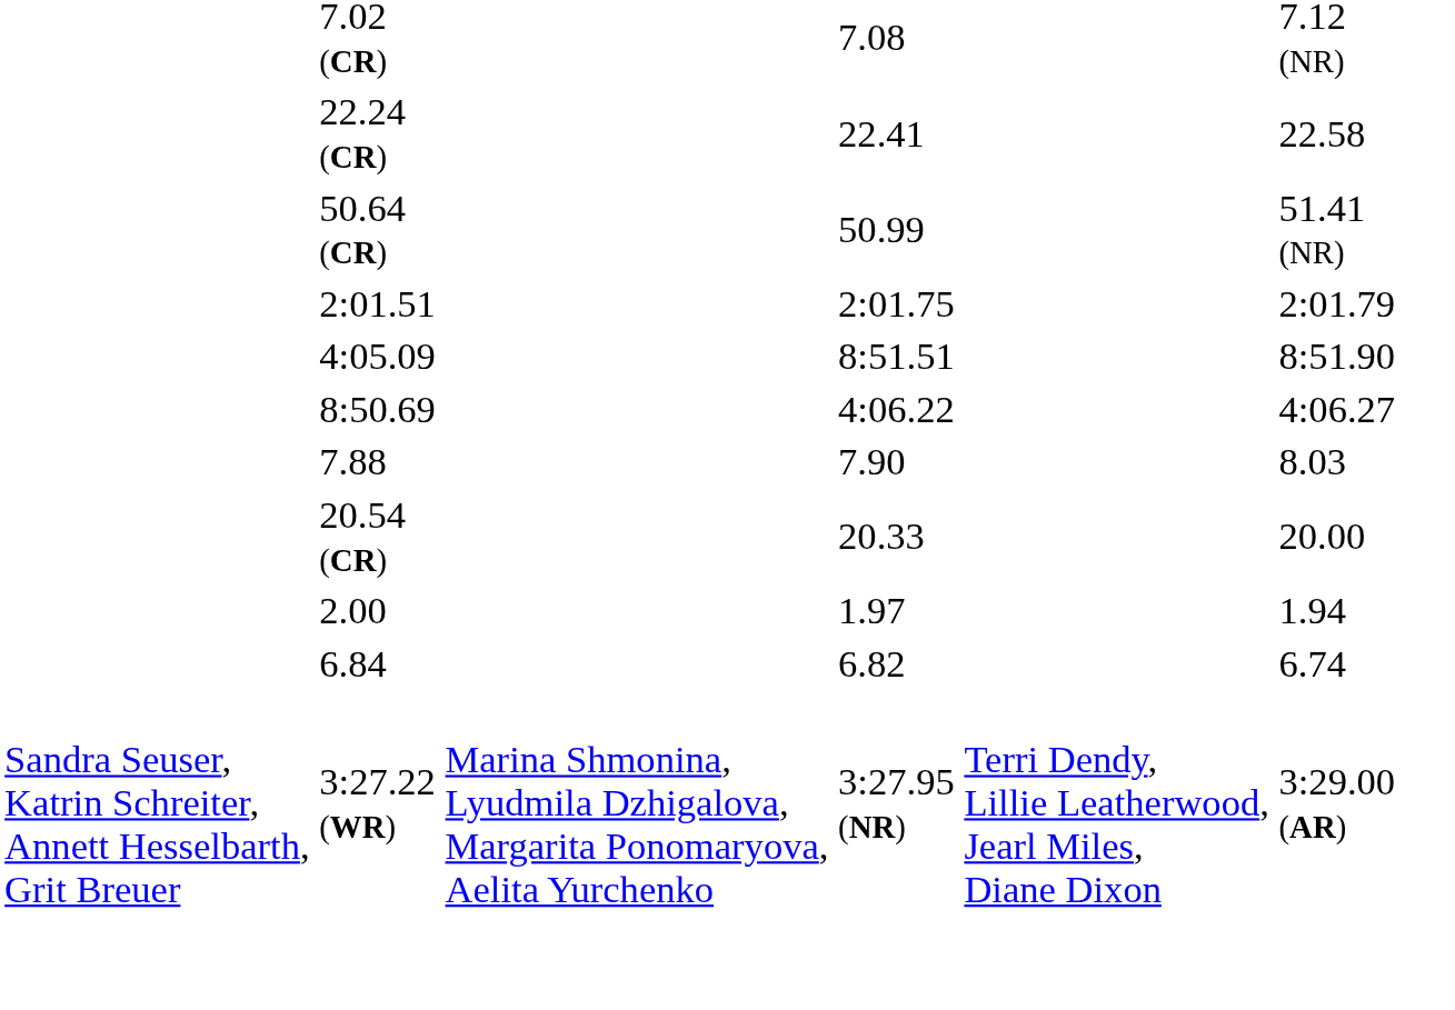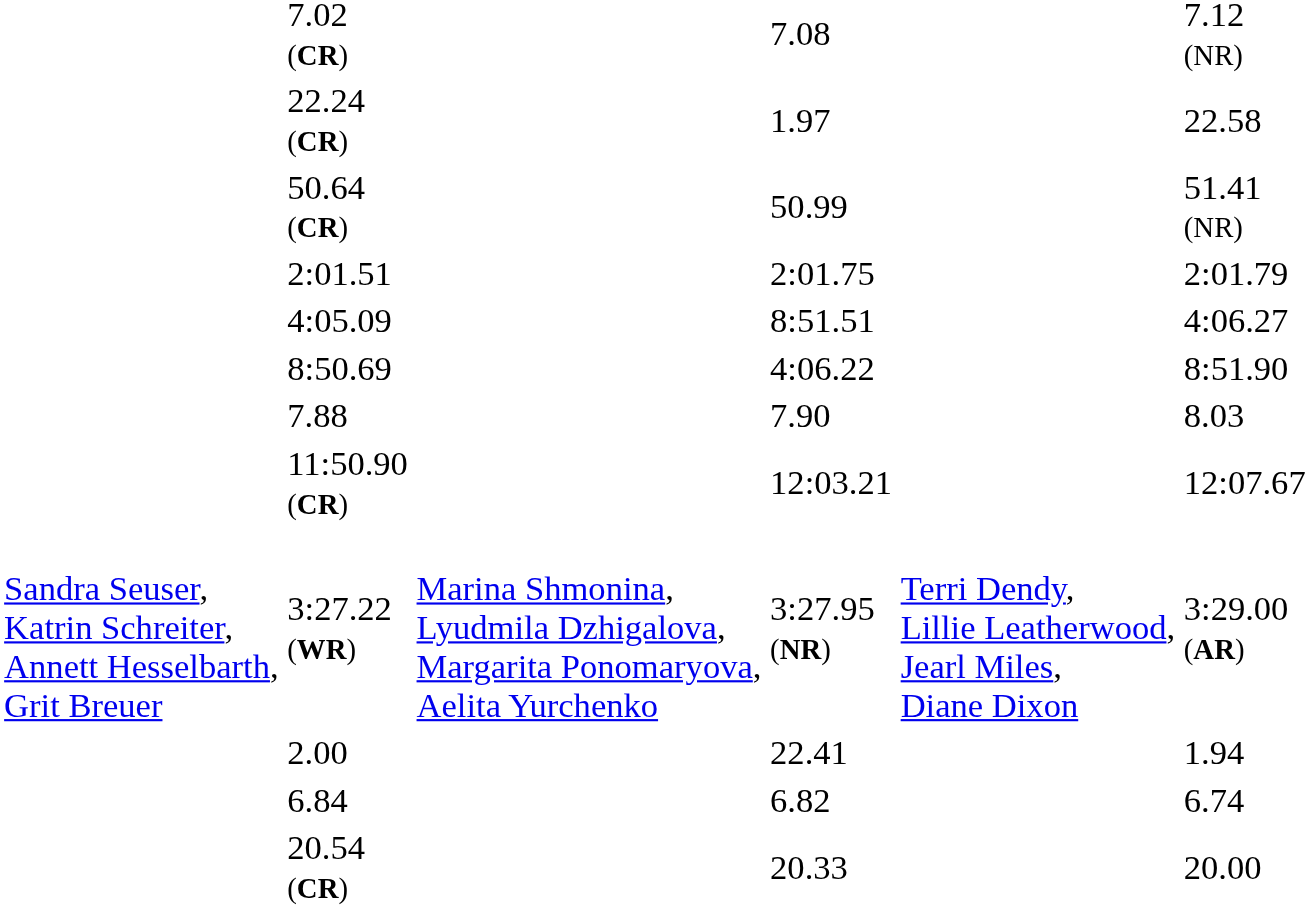 <table>
 <tr>
 <td></td>
 <td></td>
 <td>7.02<br><small>(<strong>CR</strong>)</small></td>
 <td></td>
 <td>7.08</td>
 <td></td>
 <td>7.12<br><small>(NR)</small></td>
 </tr>
 <tr>
 <td></td>
 <td></td>
 <td>22.24<br><small>(<strong>CR</strong>)</small></td>
 <td></td>
-<td>22.41</td>
+<td>1.97</td>
 <td></td>
 <td>22.58</td>
 </tr>
 <tr>
 <td></td>
 <td></td>
 <td>50.64<br><small>(<strong>CR</strong>)</small></td>
 <td></td>
 <td>50.99</td>
 <td></td>
 <td>51.41<br><small>(NR)</small></td>
 </tr>
 <tr>
 <td></td>
 <td></td>
 <td>2:01.51</td>
 <td></td>
 <td>2:01.75</td>
 <td></td>
 <td>2:01.79</td>
 </tr>
 <tr>
 <td></td>
 <td></td>
 <td>4:05.09</td>
 <td></td>
 <td>8:51.51</td>
 <td></td>
-<td>8:51.90</td>
+<td>4:06.27</td>
 </tr>
 <tr>
 <td></td>
 <td></td>
 <td>8:50.69</td>
 <td></td>
 <td>4:06.22</td>
 <td></td>
-<td>4:06.27</td>
+<td>8:51.90</td>
 </tr>
 <tr>
 <td></td>
 <td></td>
 <td>7.88</td>
 <td></td>
 <td>7.90</td>
 <td></td>
 <td>8.03</td>
 </tr>
 <tr>
 <td></td>
 <td></td>
-<td>20.54<br><small>(<strong>CR</strong>)</small></td>
+<td>11:50.90<br><small>(<strong>CR</strong>)</small></td>
 <td></td>
-<td>20.33</td>
+<td>12:03.21</td>
 <td></td>
-<td>20.00</td>
+<td>12:07.67</td>
+</tr>
+<tr>
+<td></td>
+<td><br><a href='#'>Sandra Seuser</a>,<br><a href='#'>Katrin Schreiter</a>,<br><a href='#'>Annett Hesselbarth</a>,<br><a href='#'>Grit Breuer</a></td>
+<td>3:27.22<br><small>(<strong>WR</strong>)</small></td>
+<td><br><a href='#'>Marina Shmonina</a>,<br><a href='#'>Lyudmila Dzhigalova</a>,<br><a href='#'>Margarita Ponomaryova</a>,<br><a href='#'>Aelita Yurchenko</a></td>
+<td>3:27.95<br><small>(<strong>NR</strong>)</small></td>
+<td><br><a href='#'>Terri Dendy</a>,<br><a href='#'>Lillie Leatherwood</a>,<br><a href='#'>Jearl Miles</a>,<br><a href='#'>Diane Dixon</a></td>
+<td>3:29.00<br><small>(<strong>AR</strong>)</small></td>
 </tr>
 <tr>
 <td></td>
 <td></td>
 <td>2.00</td>
 <td></td>
-<td>1.97</td>
+<td>22.41</td>
 <td></td>
 <td>1.94</td>
 </tr>
 <tr>
 <td></td>
 <td></td>
 <td>6.84</td>
 <td></td>
 <td>6.82</td>
 <td></td>
 <td>6.74</td>
 </tr>
 <tr>
 <td></td>
-<td><br><a href='#'>Sandra Seuser</a>,<br><a href='#'>Katrin Schreiter</a>,<br><a href='#'>Annett Hesselbarth</a>,<br><a href='#'>Grit Breuer</a></td>
-<td>3:27.22<br><small>(<strong>WR</strong>)</small></td>
-<td><br><a href='#'>Marina Shmonina</a>,<br><a href='#'>Lyudmila Dzhigalova</a>,<br><a href='#'>Margarita Ponomaryova</a>,<br><a href='#'>Aelita Yurchenko</a></td>
-<td>3:27.95<br><small>(<strong>NR</strong>)</small></td>
-<td><br><a href='#'>Terri Dendy</a>,<br><a href='#'>Lillie Leatherwood</a>,<br><a href='#'>Jearl Miles</a>,<br><a href='#'>Diane Dixon</a></td>
-<td>3:29.00<br><small>(<strong>AR</strong>)</small></td>
+<td></td>
+<td>20.54<br><small>(<strong>CR</strong>)</small></td>
+<td></td>
+<td>20.33</td>
+<td></td>
+<td>20.00</td>
 </tr>
 </table>
